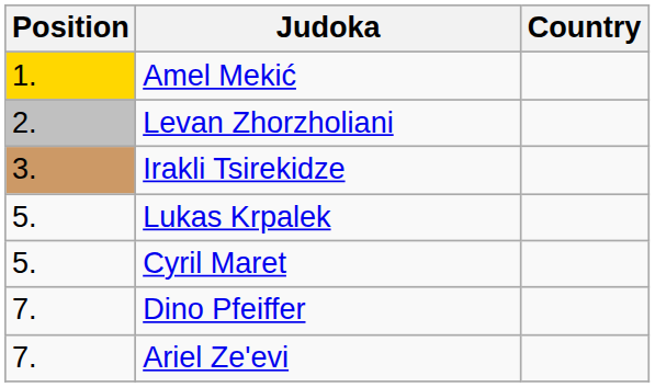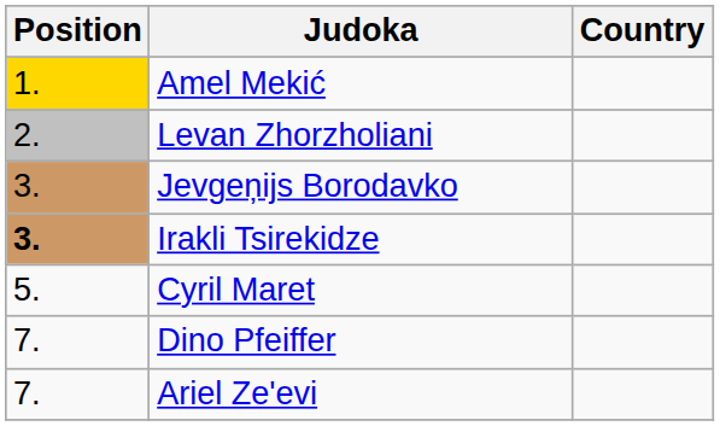 <table class=wikitable>
 <tr>
 <th width=10>Position</th>
 <th width=200>Judoka</th>
 <th>Country</th>
 </tr>
 <tr>
 <td bgcolor=gold>1.</td>
 <td><a href='#'>Amel Mekić</a></td>
 <td></td>
 </tr>
 <tr>
 <td bgcolor="silver">2.</td>
 <td><a href='#'>Levan Zhorzholiani</a></td>
 <td></td>
 </tr>
 <tr>
 <td bgcolor="CC9966">3.</td>
-<td><a href='#'>Irakli Tsirekidze</a></td>
+<td><a href='#'>Jevgeņijs Borodavko</a></td>
 <td></td>
 </tr>
 <tr>
-<td>5.</td>
-<td><a href='#'>Lukas Krpalek</a></td>
+<td bgcolor="CC9966"><strong>3.</strong></td>
+<td><a href='#'>Irakli Tsirekidze</a></td>
 <td></td>
 </tr>
 <tr>
 <td>5.</td>
 <td><a href='#'>Cyril Maret</a></td>
 <td></td>
 </tr>
 <tr>
 <td>7.</td>
 <td><a href='#'>Dino Pfeiffer</a></td>
 <td></td>
 </tr>
 <tr>
 <td>7.</td>
 <td><a href='#'>Ariel Ze'evi</a></td>
 <td></td>
 </tr>
 </table>
